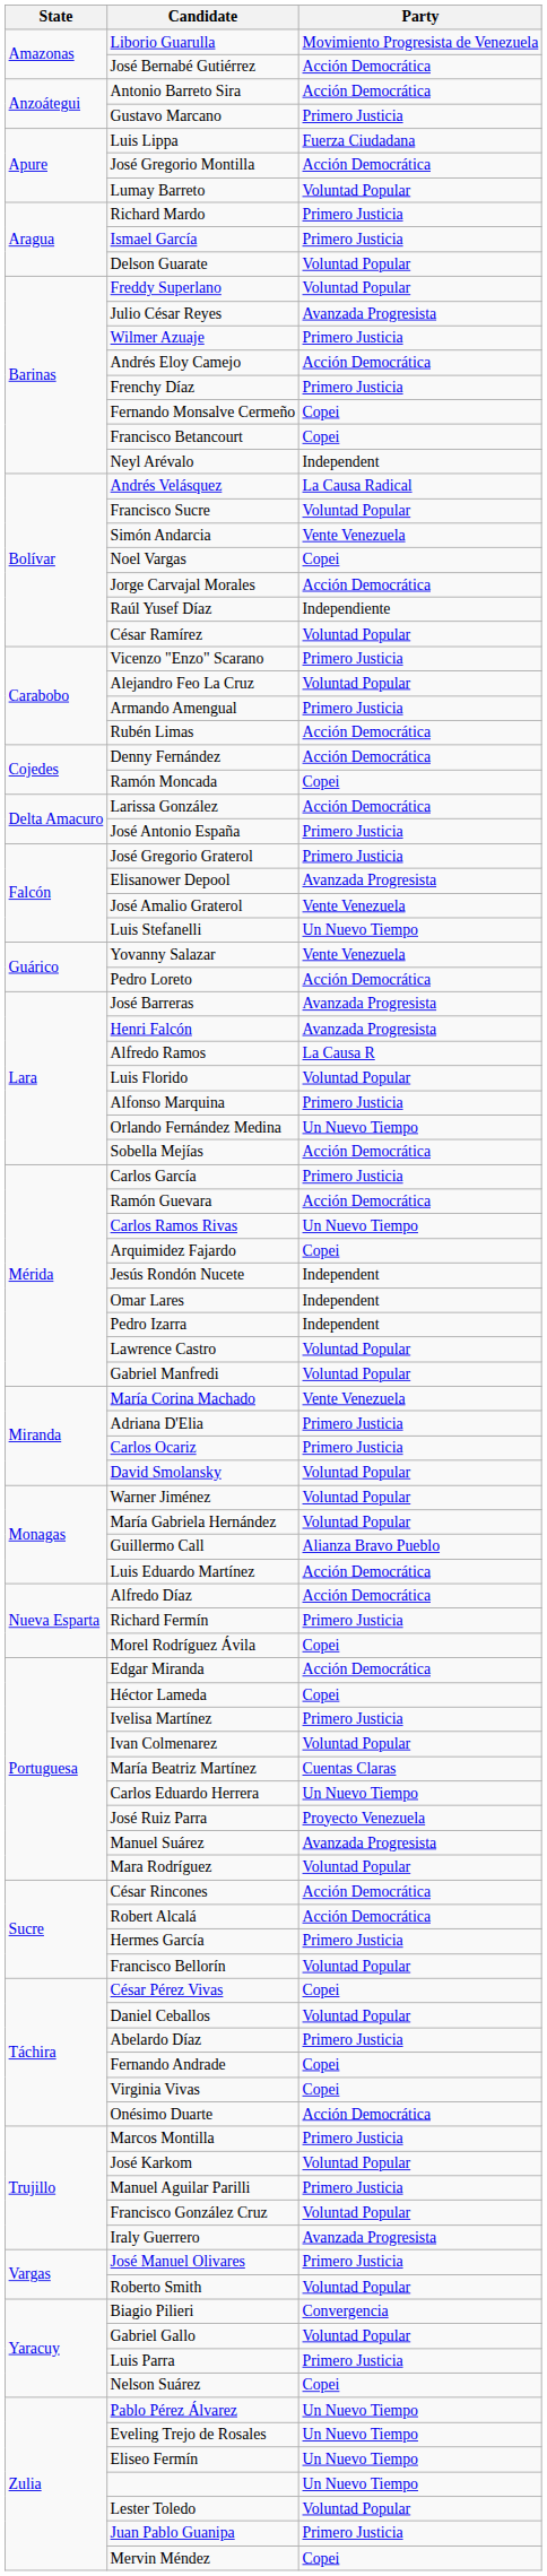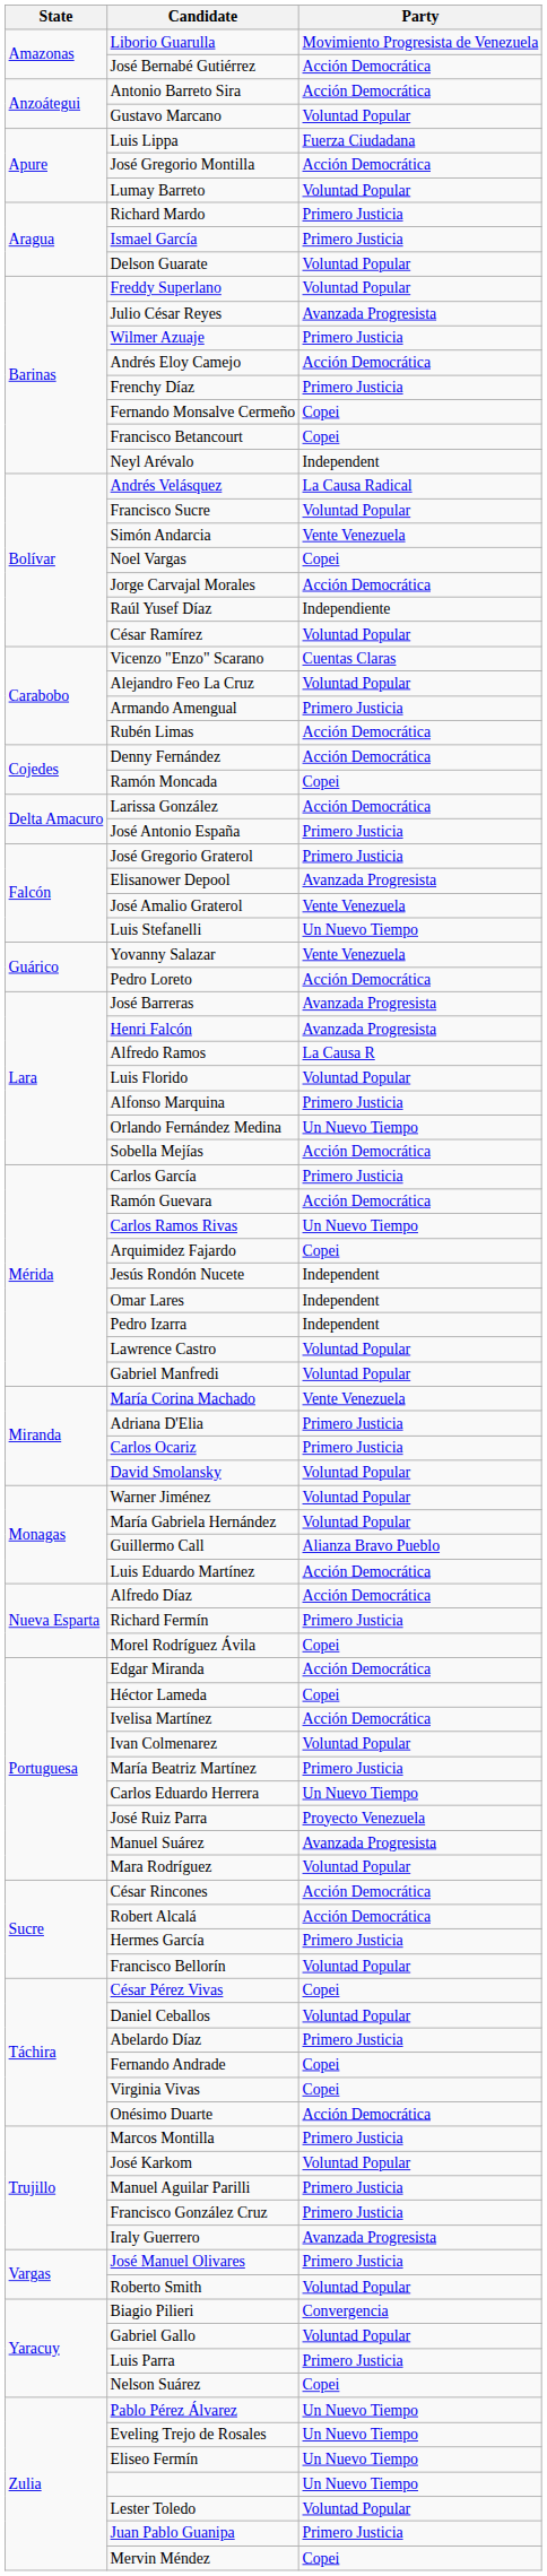 <table class="wikitable">
 <tr style="background:#efefef;">
 <th>State</th>
 <th>Candidate</th>
 <th>Party</th>
 </tr>
 <tr>
 <td rowspan=2><a href='#'>Amazonas</a></td>
 <td><a href='#'>Liborio Guarulla</a></td>
 <td><a href='#'>Movimiento Progresista de Venezuela</a></td>
 </tr>
 <tr>
 <td>José Bernabé Gutiérrez</td>
 <td><a href='#'>Acción Democrática</a></td>
 </tr>
 <tr>
 <td rowspan=2><a href='#'>Anzoátegui</a></td>
 <td>Antonio Barreto Sira</td>
 <td><a href='#'>Acción Democrática</a></td>
 </tr>
 <tr>
 <td>Gustavo Marcano</td>
-<td><a href='#'>Primero Justicia</a></td>
+<td><a href='#'>Voluntad Popular</a></td>
 </tr>
 <tr>
 <td rowspan=3><a href='#'>Apure</a></td>
 <td>Luis Lippa</td>
 <td><a href='#'>Fuerza Ciudadana</a></td>
 </tr>
 <tr>
 <td>José Gregorio Montilla</td>
 <td><a href='#'>Acción Democrática</a></td>
 </tr>
 <tr>
 <td>Lumay Barreto</td>
 <td><a href='#'>Voluntad Popular</a></td>
 </tr>
 <tr>
 <td rowspan=3><a href='#'>Aragua</a></td>
 <td>Richard Mardo</td>
 <td><a href='#'>Primero Justicia</a></td>
 </tr>
 <tr>
 <td><a href='#'>Ismael García</a></td>
 <td><a href='#'>Primero Justicia</a></td>
 </tr>
 <tr>
 <td>Delson Guarate</td>
 <td><a href='#'>Voluntad Popular</a></td>
 </tr>
 <tr>
 <td rowspan=8><a href='#'>Barinas</a></td>
 <td><a href='#'>Freddy Superlano</a></td>
 <td><a href='#'>Voluntad Popular</a></td>
 </tr>
 <tr>
 <td>Julio César Reyes</td>
 <td><a href='#'>Avanzada Progresista</a></td>
 </tr>
 <tr>
 <td><a href='#'>Wilmer Azuaje</a></td>
 <td><a href='#'>Primero Justicia</a></td>
 </tr>
 <tr>
 <td>Andrés Eloy Camejo</td>
 <td><a href='#'>Acción Democrática</a></td>
 </tr>
 <tr>
 <td>Frenchy Díaz</td>
 <td><a href='#'>Primero Justicia</a></td>
 </tr>
 <tr>
 <td>Fernando Monsalve Cermeño</td>
 <td><a href='#'>Copei</a></td>
 </tr>
 <tr>
 <td>Francisco Betancourt</td>
 <td><a href='#'>Copei</a></td>
 </tr>
 <tr>
 <td>Neyl Arévalo</td>
 <td>Independent</td>
 </tr>
 <tr>
 <td rowspan=7><a href='#'>Bolívar</a></td>
 <td><a href='#'>Andrés Velásquez</a></td>
 <td><a href='#'>La Causa Radical</a></td>
 </tr>
 <tr>
 <td>Francisco Sucre</td>
 <td><a href='#'>Voluntad Popular</a></td>
 </tr>
 <tr>
 <td>Simón Andarcia</td>
 <td><a href='#'>Vente Venezuela</a></td>
 </tr>
 <tr>
 <td>Noel Vargas</td>
 <td><a href='#'>Copei</a></td>
 </tr>
 <tr>
 <td>Jorge Carvajal Morales</td>
 <td><a href='#'>Acción Democrática</a></td>
 </tr>
 <tr>
 <td>Raúl Yusef Díaz</td>
 <td>Independiente</td>
 </tr>
 <tr>
 <td>César Ramírez</td>
 <td><a href='#'>Voluntad Popular</a></td>
 </tr>
 <tr>
 <td rowspan=4><a href='#'>Carabobo</a></td>
 <td>Vicenzo "Enzo" Scarano</td>
-<td><a href='#'>Primero Justicia</a></td>
+<td><a href='#'>Cuentas Claras</a></td>
 </tr>
 <tr>
 <td>Alejandro Feo La Cruz</td>
 <td><a href='#'>Voluntad Popular</a></td>
 </tr>
 <tr>
 <td>Armando Amengual</td>
 <td><a href='#'>Primero Justicia</a></td>
 </tr>
 <tr>
 <td>Rubén Limas</td>
 <td><a href='#'>Acción Democrática</a></td>
 </tr>
 <tr>
 <td rowspan=2><a href='#'>Cojedes</a></td>
 <td>Denny Fernández</td>
 <td><a href='#'>Acción Democrática</a></td>
 </tr>
 <tr>
 <td>Ramón Moncada</td>
 <td><a href='#'>Copei</a></td>
 </tr>
 <tr>
 <td rowspan=2><a href='#'>Delta Amacuro</a></td>
 <td>Larissa González</td>
 <td><a href='#'>Acción Democrática</a></td>
 </tr>
 <tr>
 <td>José Antonio España</td>
 <td><a href='#'>Primero Justicia</a></td>
 </tr>
 <tr>
 <td rowspan=4><a href='#'>Falcón</a></td>
 <td>José Gregorio Graterol</td>
 <td><a href='#'>Primero Justicia</a></td>
 </tr>
 <tr>
 <td>Elisanower Depool</td>
 <td><a href='#'>Avanzada Progresista</a></td>
 </tr>
 <tr>
 <td>José Amalio Graterol</td>
 <td><a href='#'>Vente Venezuela</a></td>
 </tr>
 <tr>
 <td>Luis Stefanelli</td>
 <td><a href='#'>Un Nuevo Tiempo</a></td>
 </tr>
 <tr>
 <td rowspan=2><a href='#'>Guárico</a></td>
 <td>Yovanny Salazar</td>
 <td><a href='#'>Vente Venezuela</a></td>
 </tr>
 <tr>
 <td>Pedro Loreto</td>
 <td><a href='#'>Acción Democrática</a></td>
 </tr>
 <tr>
 <td rowspan=7><a href='#'>Lara</a></td>
 <td>José Barreras</td>
 <td><a href='#'>Avanzada Progresista</a></td>
 </tr>
 <tr>
 <td><a href='#'>Henri Falcón</a></td>
 <td><a href='#'>Avanzada Progresista</a></td>
 </tr>
 <tr>
 <td>Alfredo Ramos</td>
 <td><a href='#'>La Causa R</a></td>
 </tr>
 <tr>
 <td>Luis Florido</td>
 <td><a href='#'>Voluntad Popular</a></td>
 </tr>
 <tr>
 <td>Alfonso Marquina</td>
 <td><a href='#'>Primero Justicia</a></td>
 </tr>
 <tr>
 <td>Orlando Fernández Medina</td>
 <td><a href='#'>Un Nuevo Tiempo</a></td>
 </tr>
 <tr>
 <td>Sobella Mejías</td>
 <td><a href='#'>Acción Democrática</a></td>
 </tr>
 <tr>
 <td rowspan=9><a href='#'>Mérida</a></td>
 <td>Carlos García</td>
 <td><a href='#'>Primero Justicia</a></td>
 </tr>
 <tr>
 <td>Ramón Guevara</td>
 <td><a href='#'>Acción Democrática</a></td>
 </tr>
 <tr>
 <td><a href='#'>Carlos Ramos Rivas</a></td>
 <td><a href='#'>Un Nuevo Tiempo</a></td>
 </tr>
 <tr>
 <td>Arquimidez Fajardo</td>
 <td><a href='#'>Copei</a></td>
 </tr>
 <tr>
 <td>Jesús Rondón Nucete</td>
 <td>Independent</td>
 </tr>
 <tr>
 <td>Omar Lares</td>
 <td>Independent</td>
 </tr>
 <tr>
 <td>Pedro Izarra</td>
 <td>Independent</td>
 </tr>
 <tr>
 <td>Lawrence Castro</td>
 <td><a href='#'>Voluntad Popular</a></td>
 </tr>
 <tr>
 <td>Gabriel Manfredi</td>
 <td><a href='#'>Voluntad Popular</a></td>
 </tr>
 <tr>
 <td rowspan=4><a href='#'>Miranda</a></td>
 <td><a href='#'>María Corina Machado</a></td>
 <td><a href='#'>Vente Venezuela</a></td>
 </tr>
 <tr>
 <td>Adriana D'Elia</td>
 <td><a href='#'>Primero Justicia</a></td>
 </tr>
 <tr>
 <td><a href='#'>Carlos Ocariz</a></td>
 <td><a href='#'>Primero Justicia</a></td>
 </tr>
 <tr>
 <td><a href='#'>David Smolansky</a></td>
 <td><a href='#'>Voluntad Popular</a></td>
 </tr>
 <tr>
 <td rowspan=4><a href='#'>Monagas</a></td>
 <td>Warner Jiménez</td>
 <td><a href='#'>Voluntad Popular</a></td>
 </tr>
 <tr>
 <td>María Gabriela Hernández</td>
 <td><a href='#'>Voluntad Popular</a></td>
 </tr>
 <tr>
 <td>Guillermo Call</td>
 <td><a href='#'>Alianza Bravo Pueblo</a></td>
 </tr>
 <tr>
 <td>Luis Eduardo Martínez</td>
 <td><a href='#'>Acción Democrática</a></td>
 </tr>
 <tr>
 <td rowspan=3><a href='#'>Nueva Esparta</a></td>
 <td>Alfredo Díaz</td>
 <td><a href='#'>Acción Democrática</a></td>
 </tr>
 <tr>
 <td>Richard Fermín</td>
 <td><a href='#'>Primero Justicia</a></td>
 </tr>
 <tr>
 <td>Morel Rodríguez Ávila</td>
 <td><a href='#'>Copei</a></td>
 </tr>
 <tr>
 <td rowspan=9><a href='#'>Portuguesa</a></td>
 <td>Edgar Miranda</td>
 <td><a href='#'>Acción Democrática</a></td>
 </tr>
 <tr>
 <td>Héctor Lameda</td>
 <td><a href='#'>Copei</a></td>
 </tr>
 <tr>
 <td>Ivelisa Martínez</td>
-<td><a href='#'>Primero Justicia</a></td>
+<td><a href='#'>Acción Democrática</a></td>
 </tr>
 <tr>
 <td>Ivan Colmenarez</td>
 <td><a href='#'>Voluntad Popular</a></td>
 </tr>
 <tr>
 <td>María Beatriz Martínez</td>
-<td><a href='#'>Cuentas Claras</a></td>
+<td><a href='#'>Primero Justicia</a></td>
 </tr>
 <tr>
 <td>Carlos Eduardo Herrera</td>
 <td><a href='#'>Un Nuevo Tiempo</a></td>
 </tr>
 <tr>
 <td>José Ruiz Parra</td>
 <td><a href='#'>Proyecto Venezuela</a></td>
 </tr>
 <tr>
 <td>Manuel Suárez</td>
 <td><a href='#'>Avanzada Progresista</a></td>
 </tr>
 <tr>
 <td>Mara Rodríguez</td>
 <td><a href='#'>Voluntad Popular</a></td>
 </tr>
 <tr>
 <td rowspan=4><a href='#'>Sucre</a></td>
 <td>César Rincones</td>
 <td><a href='#'>Acción Democrática</a></td>
 </tr>
 <tr>
 <td>Robert Alcalá</td>
 <td><a href='#'>Acción Democrática</a></td>
 </tr>
 <tr>
 <td>Hermes García</td>
 <td><a href='#'>Primero Justicia</a></td>
 </tr>
 <tr>
 <td>Francisco Bellorín</td>
 <td><a href='#'>Voluntad Popular</a></td>
 </tr>
 <tr>
 <td rowspan=6><a href='#'>Táchira</a></td>
 <td><a href='#'>César Pérez Vivas</a></td>
 <td><a href='#'>Copei</a></td>
 </tr>
 <tr>
 <td>Daniel Ceballos</td>
 <td><a href='#'>Voluntad Popular</a></td>
 </tr>
 <tr>
 <td>Abelardo Díaz</td>
 <td><a href='#'>Primero Justicia</a></td>
 </tr>
 <tr>
 <td>Fernando Andrade</td>
 <td><a href='#'>Copei</a></td>
 </tr>
 <tr>
 <td>Virginia Vivas</td>
 <td><a href='#'>Copei</a></td>
 </tr>
 <tr>
 <td>Onésimo Duarte</td>
 <td><a href='#'>Acción Democrática</a></td>
 </tr>
 <tr>
 <td rowspan=5><a href='#'>Trujillo</a></td>
 <td>Marcos Montilla</td>
 <td><a href='#'>Primero Justicia</a></td>
 </tr>
 <tr>
 <td>José Karkom</td>
 <td><a href='#'>Voluntad Popular</a></td>
 </tr>
 <tr>
 <td>Manuel Aguilar Parilli</td>
 <td><a href='#'>Primero Justicia</a></td>
 </tr>
 <tr>
 <td>Francisco González Cruz</td>
-<td><a href='#'>Voluntad Popular</a></td>
+<td><a href='#'>Primero Justicia</a></td>
 </tr>
 <tr>
 <td>Iraly Guerrero</td>
 <td><a href='#'>Avanzada Progresista</a></td>
 </tr>
 <tr>
 <td rowspan=2><a href='#'>Vargas</a></td>
 <td><a href='#'>José Manuel Olivares</a></td>
 <td><a href='#'>Primero Justicia</a></td>
 </tr>
 <tr>
 <td>Roberto Smith</td>
 <td><a href='#'>Voluntad Popular</a></td>
 </tr>
 <tr>
 <td rowspan=4><a href='#'>Yaracuy</a></td>
 <td>Biagio Pilieri</td>
 <td><a href='#'>Convergencia</a></td>
 </tr>
 <tr>
 <td>Gabriel Gallo</td>
 <td><a href='#'>Voluntad Popular</a></td>
 </tr>
 <tr>
 <td>Luis Parra</td>
 <td><a href='#'>Primero Justicia</a></td>
 </tr>
 <tr>
 <td>Nelson Suárez</td>
 <td><a href='#'>Copei</a></td>
 </tr>
 <tr>
 <td rowspan=7><a href='#'>Zulia</a></td>
 <td><a href='#'>Pablo Pérez Álvarez</a></td>
 <td><a href='#'>Un Nuevo Tiempo</a></td>
 </tr>
 <tr>
 <td>Eveling Trejo de Rosales</td>
 <td><a href='#'>Un Nuevo Tiempo</a></td>
 </tr>
 <tr>
 <td>Eliseo Fermín</td>
 <td><a href='#'>Un Nuevo Tiempo</a></td>
 </tr>
 <tr>
 <td></td>
 <td><a href='#'>Un Nuevo Tiempo</a></td>
 </tr>
 <tr>
 <td>Lester Toledo</td>
 <td><a href='#'>Voluntad Popular</a></td>
 </tr>
 <tr>
 <td><a href='#'>Juan Pablo Guanipa</a></td>
 <td><a href='#'>Primero Justicia</a></td>
 </tr>
 <tr>
 <td>Mervin Méndez</td>
 <td><a href='#'>Copei</a></td>
 </tr>
 </table>
